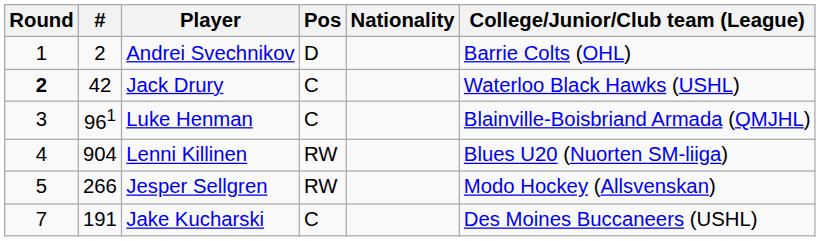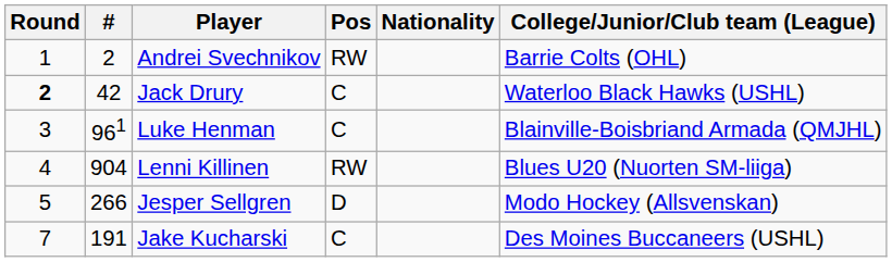 <table class="wikitable">
 <tr>
 <th>Round</th>
 <th>#</th>
 <th>Player</th>
 <th>Pos</th>
 <th>Nationality</th>
 <th>College/Junior/Club team (League)</th>
 </tr>
 <tr>
 <td style="text-align:center;">1</td>
 <td style="text-align:center;">2</td>
 <td><a href='#'>Andrei Svechnikov</a></td>
-<td>D</td>
+<td>RW</td>
 <td></td>
 <td><a href='#'>Barrie Colts</a> (<a href='#'>OHL</a>)</td>
 </tr>
 <tr>
 <td style="text-align:center;"><strong>2</strong></td>
 <td style="text-align:center;">42</td>
 <td><a href='#'>Jack Drury</a></td>
 <td>C</td>
 <td></td>
 <td><a href='#'>Waterloo Black Hawks</a> (<a href='#'>USHL</a>)</td>
 </tr>
 <tr>
 <td style="text-align:center;">3</td>
 <td style="text-align:center;">96<sup>1</sup></td>
 <td><a href='#'>Luke Henman</a></td>
 <td>C</td>
 <td></td>
 <td><a href='#'>Blainville-Boisbriand Armada</a> (<a href='#'>QMJHL</a>)</td>
 </tr>
 <tr>
 <td style="text-align:center;">4</td>
 <td style="text-align:center;">904</td>
 <td><a href='#'>Lenni Killinen</a></td>
 <td>RW</td>
 <td></td>
 <td><a href='#'>Blues U20</a> (<a href='#'>Nuorten SM-liiga</a>)</td>
 </tr>
 <tr>
 <td style="text-align:center;">5</td>
 <td style="text-align:center;">266</td>
 <td><a href='#'>Jesper Sellgren</a></td>
-<td>RW</td>
+<td>D</td>
 <td></td>
 <td><a href='#'>Modo Hockey</a> (<a href='#'>Allsvenskan</a>)</td>
 </tr>
 <tr>
 <td style="text-align:center;">7</td>
 <td style="text-align:center;">191</td>
 <td><a href='#'>Jake Kucharski</a></td>
 <td>C</td>
 <td></td>
 <td><a href='#'>Des Moines Buccaneers</a> (USHL)</td>
 </tr>
 </table>
